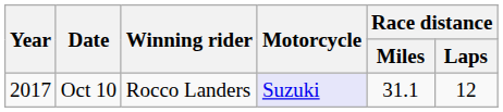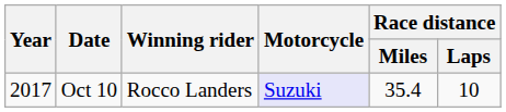 <table class="wikitable" style="font-size: 95%;">
 <tr>
 <th rowspan="2">Year</th>
 <th rowspan="2">Date</th>
 <th rowspan="2">Winning rider</th>
 <th rowspan="2">Motorcycle</th>
 <th colspan="2">Race distance</th>
 </tr>
 <tr>
 <th>Miles</th>
 <th>Laps</th>
 </tr>
 <tr>
 <td>2017</td>
 <td>Oct 10</td>
 <td> Rocco Landers</td>
 <td style="background: lavender;"><a href='#'>Suzuki</a></td>
-<td style="text-align:center">31.1</td>
-<td style="text-align:center">12</td>
+<td style="text-align:center">35.4</td>
+<td style="text-align:center">10</td>
 </tr>
 </table>
